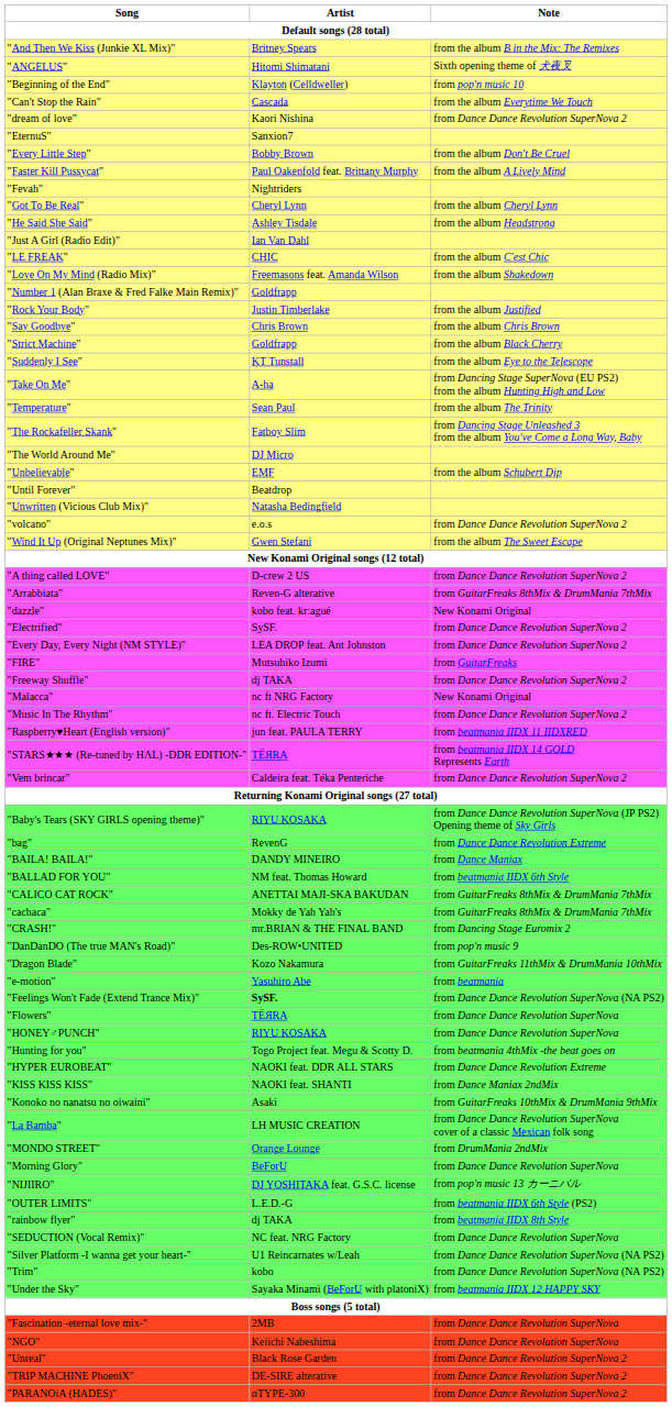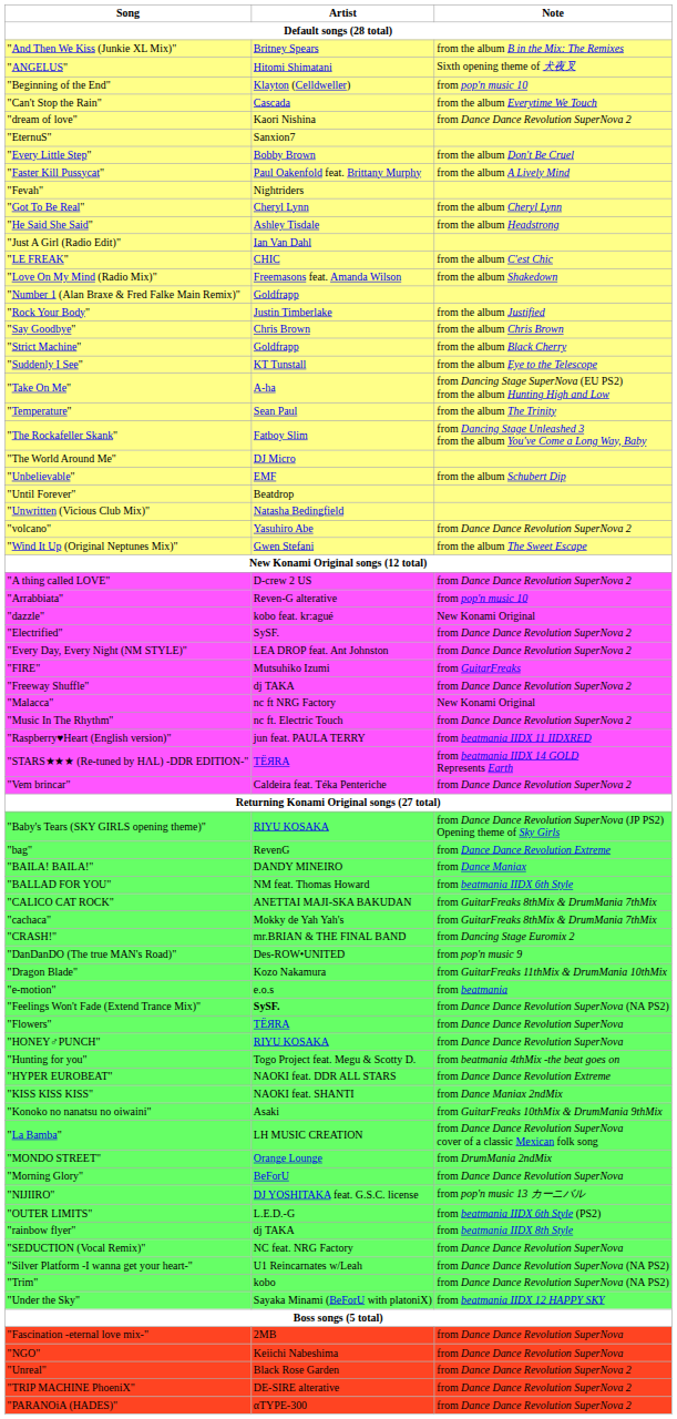 <table class="wikitable sortable">
 <tr>
 <th style="background:#fff;">Song</th>
 <th style="background:#fff;">Artist</th>
 <th style="background:#fff;">Note</th>
 </tr>
 <tr>
 <th colspan="3" style="background:#ffffff;">Default songs (28 total)</th>
 </tr>
 <tr style="background:#ffff88;">
 <td>"<a href='#'>And Then We Kiss</a> (Junkie XL Mix)"</td>
 <td><a href='#'>Britney Spears</a></td>
 <td>from the album <em><a href='#'>B in the Mix: The Remixes</a></em></td>
 </tr>
 <tr style="background:#ffff88;">
 <td>"<a href='#'>ANGELUS</a>"</td>
 <td><a href='#'>Hitomi Shimatani</a></td>
 <td>Sixth opening theme of <em><a href='#'>犬夜叉</a></em></td>
 </tr>
 <tr style="background:#ffff88;">
 <td>"Beginning of the End"</td>
 <td><a href='#'>Klayton</a> (<a href='#'>Celldweller</a>)</td>
 <td>from <em><a href='#'>pop'n music 10</a></em></td>
 </tr>
 <tr style="background:#ffff88;">
 <td>"Can't Stop the Rain"</td>
 <td><a href='#'>Cascada</a></td>
 <td>from the album <em><a href='#'>Everytime We Touch</a></em></td>
 </tr>
 <tr style="background:#ffff88;">
 <td>"dream of love"</td>
 <td>Kaori Nishina</td>
 <td>from <em>Dance Dance Revolution SuperNova 2</em></td>
 </tr>
 <tr style="background:#ffff88;">
 <td>"EternuS"</td>
 <td>Sanxion7</td>
 <td></td>
 </tr>
 <tr style="background:#ffff88;">
 <td>"<a href='#'>Every Little Step</a>"</td>
 <td><a href='#'>Bobby Brown</a></td>
 <td>from the album <em><a href='#'>Don't Be Cruel</a></em></td>
 </tr>
 <tr style="background:#ffff88;">
 <td>"<a href='#'>Faster Kill Pussycat</a>"</td>
 <td><a href='#'>Paul Oakenfold</a> feat. <a href='#'>Brittany Murphy</a></td>
 <td>from the album <em><a href='#'>A Lively Mind</a></em></td>
 </tr>
 <tr style="background:#ffff88;">
 <td>"Fevah"</td>
 <td>Nightriders</td>
 <td></td>
 </tr>
 <tr style="background:#ffff88;">
 <td>"<a href='#'>Got To Be Real</a>"</td>
 <td><a href='#'>Cheryl Lynn</a></td>
 <td>from the album <em><a href='#'>Cheryl Lynn</a></em></td>
 </tr>
 <tr style="background:#ffff88;">
 <td>"<a href='#'>He Said She Said</a>" </td>
 <td><a href='#'>Ashley Tisdale</a></td>
 <td>from the album <em><a href='#'>Headstrong</a></em></td>
 </tr>
 <tr style="background:#ffff88;">
 <td>"Just A Girl (Radio Edit)"</td>
 <td><a href='#'>Ian Van Dahl</a></td>
 <td></td>
 </tr>
 <tr style="background:#ffff88;">
 <td>"<a href='#'>LE FREAK</a>"</td>
 <td><a href='#'>CHIC</a></td>
 <td>from the album <em><a href='#'>C'est Chic</a></em></td>
 </tr>
 <tr style="background:#ffff88;">
 <td>"<a href='#'>Love On My Mind</a> (Radio Mix)" </td>
 <td><a href='#'>Freemasons</a> feat. <a href='#'>Amanda Wilson</a></td>
 <td>from the album <em><a href='#'>Shakedown</a></em></td>
 </tr>
 <tr style="background:#ffff88;">
 <td>"<a href='#'>Number 1</a> (Alan Braxe & Fred Falke Main Remix)" </td>
 <td><a href='#'>Goldfrapp</a></td>
 <td></td>
 </tr>
 <tr style="background:#ffff88;">
 <td>"<a href='#'>Rock Your Body</a>"</td>
 <td><a href='#'>Justin Timberlake</a></td>
 <td>from the album <em><a href='#'>Justified</a></em></td>
 </tr>
 <tr style="background:#ffff88;">
 <td>"<a href='#'>Say Goodbye</a>" </td>
 <td><a href='#'>Chris Brown</a></td>
 <td>from the album <em><a href='#'>Chris Brown</a></em></td>
 </tr>
 <tr style="background:#ffff88;">
 <td>"<a href='#'>Strict Machine</a>" </td>
 <td><a href='#'>Goldfrapp</a></td>
 <td>from the album <em><a href='#'>Black Cherry</a></em></td>
 </tr>
 <tr style="background:#ffff88;">
 <td>"<a href='#'>Suddenly I See</a>"</td>
 <td><a href='#'>KT Tunstall</a></td>
 <td>from the album <em><a href='#'>Eye to the Telescope</a></em></td>
 </tr>
 <tr style="background:#ffff88;">
 <td>"<a href='#'>Take On Me</a>" </td>
 <td><a href='#'>A-ha</a></td>
 <td>from <em>Dancing Stage SuperNova</em> (EU PS2)<br>from the album <em><a href='#'>Hunting High and Low</a></em></td>
 </tr>
 <tr style="background:#ffff88;">
 <td>"<a href='#'>Temperature</a>"</td>
 <td><a href='#'>Sean Paul</a></td>
 <td>from the album <em><a href='#'>The Trinity</a></em></td>
 </tr>
 <tr style="background:#ffff88;">
 <td>"<a href='#'>The Rockafeller Skank</a>" </td>
 <td><a href='#'>Fatboy Slim</a></td>
 <td>from <em><a href='#'>Dancing Stage Unleashed 3</a></em><br>from the album <em><a href='#'>You've Come a Long Way, Baby</a></em></td>
 </tr>
 <tr style="background:#ffff88;">
 <td>"The World Around Me"</td>
 <td><a href='#'>DJ Micro</a></td>
 <td></td>
 </tr>
 <tr style="background:#ffff88;">
 <td>"<a href='#'>Unbelievable</a>"</td>
 <td><a href='#'>EMF</a></td>
 <td>from the album <em><a href='#'>Schubert Dip</a></em></td>
 </tr>
 <tr style="background:#ffff88;">
 <td>"Until Forever"</td>
 <td>Beatdrop</td>
 <td></td>
 </tr>
 <tr style="background:#ffff88;">
 <td>"<a href='#'>Unwritten</a> (Vicious Club Mix)" </td>
 <td><a href='#'>Natasha Bedingfield</a></td>
 <td></td>
 </tr>
 <tr style="background:#ffff88;">
 <td>"volcano"</td>
-<td>e.o.s</td>
+<td><a href='#'>Yasuhiro Abe</a></td>
 <td>from <em>Dance Dance Revolution SuperNova 2</em></td>
 </tr>
 <tr style="background:#ffff88;">
 <td>"<a href='#'>Wind It Up</a> (Original Neptunes Mix)"</td>
 <td><a href='#'>Gwen Stefani</a></td>
 <td>from the album <em><a href='#'>The Sweet Escape</a></em></td>
 </tr>
 <tr>
 <th colspan="3" style="background:#ffffff;">New Konami Original songs (12 total)</th>
 </tr>
 <tr style="background:#ff55ff;">
 <td>"A thing called LOVE"  </td>
 <td>D-crew 2 US</td>
 <td>from <em>Dance Dance Revolution SuperNova 2</em></td>
 </tr>
 <tr style="background:#ff55ff;">
 <td>"Arrabbiata" </td>
 <td>Reven-G alterative</td>
-<td>from <em>GuitarFreaks 8thMix & DrumMania 7thMix</em></td>
+<td>from <em><a href='#'>pop'n music 10</a></em></td>
 </tr>
 <tr style="background:#ff55ff;">
 <td>"dazzle" </td>
 <td>kobo feat. kr:agué</td>
 <td>New Konami Original</td>
 </tr>
 <tr style="background:#ff55ff;">
 <td>"Electrified" </td>
 <td>SySF.</td>
 <td>from <em>Dance Dance Revolution SuperNova 2</em></td>
 </tr>
 <tr style="background:#ff55ff;">
 <td>"Every Day, Every Night (NM STYLE)" </td>
 <td>LEA DROP feat. Ant Johnston</td>
 <td>from <em>Dance Dance Revolution SuperNova 2</em></td>
 </tr>
 <tr style="background:#ff55ff;">
 <td>"FIRE" </td>
 <td>Mutsuhiko Izumi</td>
 <td>from <em><a href='#'>GuitarFreaks</a></em></td>
 </tr>
 <tr style="background:#ff55ff;">
 <td>"Freeway Shuffle"  </td>
 <td>dj TAKA</td>
 <td>from <em>Dance Dance Revolution SuperNova 2</em></td>
 </tr>
 <tr style="background:#ff55ff;">
 <td>"Malacca" </td>
 <td>nc ft NRG Factory</td>
 <td>New Konami Original</td>
 </tr>
 <tr style="background:#ff55ff;">
 <td>"Music In The Rhythm"  </td>
 <td>nc ft. Electric Touch</td>
 <td>from <em>Dance Dance Revolution SuperNova 2</em></td>
 </tr>
 <tr style="background:#ff55ff;">
 <td>"Raspberry♥Heart (English version)"  </td>
 <td>jun feat. PAULA TERRY</td>
 <td>from <em><a href='#'>beatmania IIDX 11 IIDXRED</a></em></td>
 </tr>
 <tr style="background:#ff55ff;">
 <td>"STARS★★★ (Re-tuned by HΛL) -DDR EDITION-"  </td>
 <td><a href='#'>TËЯRA</a></td>
 <td>from <em><a href='#'>beatmania IIDX 14 GOLD</a></em><br>Represents <em><a href='#'>Earth</a></em></td>
 </tr>
 <tr style="background:#ff55ff;">
 <td>"Vem brincar"  </td>
 <td>Caldeira feat. Téka Penteriche</td>
 <td>from <em>Dance Dance Revolution SuperNova 2</em></td>
 </tr>
 <tr>
 <th colspan="3" style="background:#ffffff;">Returning Konami Original songs (27 total)</th>
 </tr>
 <tr style="background:#66ff66;">
 <td>"Baby's Tears (SKY GIRLS opening theme)"  </td>
 <td><a href='#'>RIYU KOSAKA</a></td>
 <td>from <em>Dance Dance Revolution SuperNova</em> (JP PS2)<br>Opening theme of <em><a href='#'>Sky Girls</a></em></td>
 </tr>
 <tr style="background:#66ff66;">
 <td>"bag" </td>
 <td>RevenG</td>
 <td>from <em><a href='#'>Dance Dance Revolution Extreme</a></em></td>
 </tr>
 <tr style="background:#66ff66;">
 <td>"BAILA! BAILA!" </td>
 <td>DANDY MINEIRO</td>
 <td>from <em><a href='#'>Dance Maniax</a></em></td>
 </tr>
 <tr style="background:#66ff66;">
 <td>"BALLAD FOR YOU" </td>
 <td>NM feat. Thomas Howard</td>
 <td>from <em><a href='#'>beatmania IIDX 6th Style</a></em></td>
 </tr>
 <tr style="background:#66ff66;">
 <td>"CALICO CAT ROCK" </td>
 <td>ANETTAI MAJI-SKA BAKUDAN</td>
 <td>from <em>GuitarFreaks 8thMix & DrumMania 7thMix</em></td>
 </tr>
 <tr style="background:#66ff66;">
 <td>"cachaca" </td>
 <td>Mokky de Yah Yah's</td>
 <td>from <em>GuitarFreaks 8thMix & DrumMania 7thMix</em></td>
 </tr>
 <tr style="background:#66ff66;">
 <td>"CRASH!" </td>
 <td>mr.BRIAN & THE FINAL BAND</td>
 <td>from <em>Dancing Stage Euromix 2</em></td>
 </tr>
 <tr style="background:#66ff66;">
 <td>"DanDanDO (The true MAN's Road)" </td>
 <td>Des-ROW•UNITED</td>
 <td>from <em>pop'n music 9</em></td>
 </tr>
 <tr style="background:#66ff66;">
 <td>"Dragon Blade" </td>
 <td>Kozo Nakamura</td>
 <td>from <em>GuitarFreaks 11thMix & DrumMania 10thMix</em></td>
 </tr>
 <tr style="background:#66ff66;">
 <td>"e-motion" </td>
-<td><a href='#'>Yasuhiro Abe</a></td>
+<td>e.o.s</td>
 <td>from <em><a href='#'>beatmania</a></em></td>
 </tr>
 <tr style="background:#66ff66;">
 <td>"Feelings Won't Fade (Extend Trance Mix)" </td>
 <td><strong>SySF.</strong></td>
 <td>from <em>Dance Dance Revolution SuperNova</em> (NA PS2)</td>
 </tr>
 <tr style="background:#66ff66;">
 <td>"Flowers" </td>
 <td><a href='#'>TЁЯRA</a></td>
 <td>from <em>Dance Dance Revolution SuperNova</em></td>
 </tr>
 <tr style="background:#66ff66;">
 <td>"HONEY♂PUNCH" </td>
 <td><a href='#'>RIYU KOSAKA</a></td>
 <td>from <em>Dance Dance Revolution SuperNova</em></td>
 </tr>
 <tr style="background:#66ff66;">
 <td>"Hunting for you" </td>
 <td>Togo Project feat. Megu & Scotty D.</td>
 <td>from <em>beatmania 4thMix -the beat goes on</em></td>
 </tr>
 <tr style="background:#66ff66;">
 <td>"HYPER EUROBEAT" </td>
 <td>NAOKI feat. DDR ALL STARS</td>
 <td>from <em>Dance Dance Revolution Extreme</em></td>
 </tr>
 <tr style="background:#66ff66;">
 <td>"KISS KISS KISS" </td>
 <td>NAOKI feat. SHANTI</td>
 <td>from <em>Dance Maniax 2ndMix</em></td>
 </tr>
 <tr style="background:#66ff66;">
 <td>"Konoko no nanatsu no oiwaini"  </td>
 <td>Asaki</td>
 <td>from <em>GuitarFreaks 10thMix & DrumMania 9thMix</em></td>
 </tr>
 <tr style="background:#66ff66;">
 <td>"<a href='#'>La Bamba</a>" </td>
 <td>LH MUSIC CREATION</td>
 <td>from <em>Dance Dance Revolution SuperNova</em><br>cover of a classic <a href='#'>Mexican</a> folk song</td>
 </tr>
 <tr style="background:#66ff66;">
 <td>"MONDO STREET" </td>
 <td><a href='#'>Orange Lounge</a></td>
 <td>from <em>DrumMania 2ndMix</em></td>
 </tr>
 <tr style="background:#66ff66;">
 <td>"Morning Glory" </td>
 <td><a href='#'>BeForU</a></td>
 <td>from <em>Dance Dance Revolution SuperNova</em></td>
 </tr>
 <tr style="background:#66ff66;">
 <td>"NIJIIRO" </td>
 <td><a href='#'>DJ YOSHITAKA</a> feat. G.S.C. license</td>
 <td>from <em>pop'n music 13 カーニバル</em></td>
 </tr>
 <tr style="background:#66ff66;">
 <td>"OUTER LIMITS" </td>
 <td>L.E.D.-G</td>
 <td>from <em><a href='#'>beatmania IIDX 6th Style</a></em> (PS2)</td>
 </tr>
 <tr style="background:#66ff66;">
 <td>"rainbow flyer" </td>
 <td>dj TAKA</td>
 <td>from <em><a href='#'>beatmania IIDX 8th Style</a></em></td>
 </tr>
 <tr style="background:#66ff66;">
 <td>"SEDUCTION (Vocal Remix)" </td>
 <td>NC feat. NRG Factory</td>
 <td>from <em>Dance Dance Revolution SuperNova</em></td>
 </tr>
 <tr style="background:#66ff66;">
 <td>"Silver Platform -I wanna get your heart-" </td>
 <td>U1 Reincarnates w/Leah</td>
 <td>from <em>Dance Dance Revolution SuperNova</em> (NA PS2)</td>
 </tr>
 <tr style="background:#66ff66;">
 <td>"Trim" </td>
 <td>kobo</td>
 <td>from <em>Dance Dance Revolution SuperNova</em> (NA PS2)</td>
 </tr>
 <tr style="background:#66ff66;">
 <td>"Under the Sky" </td>
 <td>Sayaka Minami (<a href='#'>BeForU</a> with platoniX)</td>
 <td>from <em><a href='#'>beatmania IIDX 12 HAPPY SKY</a></em></td>
 </tr>
 <tr>
 <th colspan="3" style="background:#ffffff;">Boss songs (5 total)</th>
 </tr>
 <tr style="background:#ff4422;">
 <td>"Fascination -eternal love mix-" </td>
 <td>2MB</td>
 <td>from <em>Dance Dance Revolution SuperNova</em></td>
 </tr>
 <tr style="background:#ff4422;">
 <td>"NGO" </td>
 <td>Keiichi Nabeshima</td>
 <td>from <em>Dance Dance Revolution SuperNova</em></td>
 </tr>
 <tr style="background:#ff4422;">
 <td>"Unreal"  </td>
 <td>Black Rose Garden</td>
 <td>from <em>Dance Dance Revolution SuperNova 2</em></td>
 </tr>
 <tr style="background:#ff4422;">
 <td>"TRIP MACHINE PhoeniX"  </td>
 <td>DE-SIRE alterative</td>
 <td>from <em>Dance Dance Revolution SuperNova 2</em></td>
 </tr>
 <tr style="background:#ff4422;">
 <td>"PARANOiA (HADES)"  </td>
 <td>αTYPE-300</td>
 <td>from <em>Dance Dance Revolution SuperNova 2</em></td>
 </tr>
 </table>
